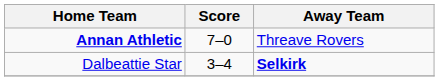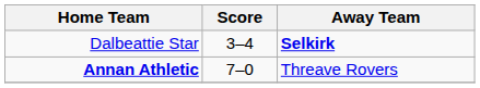 <table class="wikitable" style="border-collapse: collapse;">
 <tr>
 <th align="right" width="185">Home Team</th>
 <th align="center" width="65"> Score </th>
 <th align="left" width="185">Away Team</th>
 </tr>
 <tr>
+<td style="text-align: right;"><a href='#'>Dalbeattie Star</a></td>
+<td style="text-align: center;">3–4</td>
+<td style="text-align: left;"><strong><a href='#'>Selkirk</a></strong></td>
+</tr>
+<tr>
 <td style="text-align: right;"><strong><a href='#'>Annan Athletic</a></strong></td>
 <td style="text-align: center;">7–0</td>
 <td style="text-align: left;"><a href='#'>Threave Rovers</a></td>
 </tr>
 <tr>
-<td style="text-align: right;"><a href='#'>Dalbeattie Star</a></td>
-<td style="text-align: center;">3–4</td>
-<td style="text-align: left;"><strong><a href='#'>Selkirk</a></strong></td>
-</tr>
-<tr>
 </tr>
 </table>
